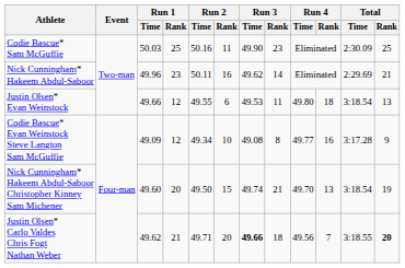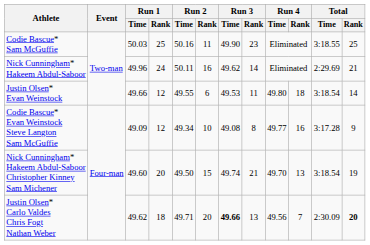 <table class=wikitable style=font-size:90%;text-align:center>
 <tr>
 <th rowspan=2>Athlete</th>
 <th rowspan=2>Event</th>
 <th colspan=2>Run 1</th>
 <th colspan=2>Run 2</th>
 <th colspan=2>Run 3</th>
 <th colspan=2>Run 4</th>
 <th colspan=2>Total</th>
 </tr>
 <tr style=font-size:95%>
 <th>Time</th>
 <th>Rank</th>
 <th>Time</th>
 <th>Rank</th>
 <th>Time</th>
 <th>Rank</th>
 <th>Time</th>
 <th>Rank</th>
 <th>Time</th>
 <th>Rank</th>
 </tr>
 <tr>
 <td align=left><a href='#'>Codie Bascue</a>*<br><a href='#'>Sam McGuffie</a></td>
 <td style="text-align:left;" rowspan="3"><a href='#'>Two-man</a></td>
 <td>50.03</td>
 <td>25</td>
 <td>50.16</td>
 <td>11</td>
 <td>49.90</td>
 <td>23</td>
 <td colspan=2>Eliminated</td>
-<td>2:30.09</td>
+<td>3:18.55</td>
 <td>25</td>
 </tr>
 <tr>
 <td align=left><a href='#'>Nick Cunningham</a>*<br><a href='#'>Hakeem Abdul-Saboor</a></td>
 <td>49.96</td>
-<td>23</td>
+<td>24</td>
 <td>50.11</td>
 <td>16</td>
 <td>49.62</td>
 <td>14</td>
 <td colspan=2>Eliminated</td>
 <td>2:29.69</td>
 <td>21</td>
 </tr>
 <tr>
 <td align=left><a href='#'>Justin Olsen</a>*<br><a href='#'>Evan Weinstock</a></td>
 <td>49.66</td>
 <td>12</td>
 <td>49.55</td>
 <td>6</td>
 <td>49.53</td>
 <td>11</td>
 <td>49.80</td>
 <td>18</td>
 <td>3:18.54</td>
-<td>13</td>
+<td>14</td>
 </tr>
 <tr>
 <td align=left><a href='#'>Codie Bascue</a>*<br><a href='#'>Evan Weinstock</a><br><a href='#'>Steve Langton</a><br><a href='#'>Sam McGuffie</a></td>
 <td style="text-align:left;" rowspan="3"><a href='#'>Four-man</a></td>
 <td>49.09</td>
 <td>12</td>
 <td>49.34</td>
 <td>10</td>
 <td>49.08</td>
 <td>8</td>
 <td>49.77</td>
 <td>16</td>
 <td>3:17.28</td>
 <td>9</td>
 </tr>
 <tr>
 <td align=left><a href='#'>Nick Cunningham</a>*<br><a href='#'>Hakeem Abdul-Saboor</a><br><a href='#'>Christopher Kinney</a><br><a href='#'>Sam Michener</a></td>
 <td>49.60</td>
 <td>20</td>
 <td>49.50</td>
 <td>15</td>
 <td>49.74</td>
 <td>21</td>
 <td>49.70</td>
 <td>13</td>
 <td>3:18.54</td>
 <td>19</td>
 </tr>
 <tr>
 <td align=left><a href='#'>Justin Olsen</a>*<br><a href='#'>Carlo Valdes</a><br><a href='#'>Chris Fogt</a><br><a href='#'>Nathan Weber</a></td>
 <td>49.62</td>
-<td>21</td>
+<td>18</td>
 <td>49.71</td>
 <td>20</td>
 <td><strong>49.66</strong></td>
-<td>18</td>
+<td>13</td>
 <td>49.56</td>
 <td>7</td>
-<td>3:18.55</td>
+<td>2:30.09</td>
 <td><strong>20</strong></td>
 </tr>
 </table>
